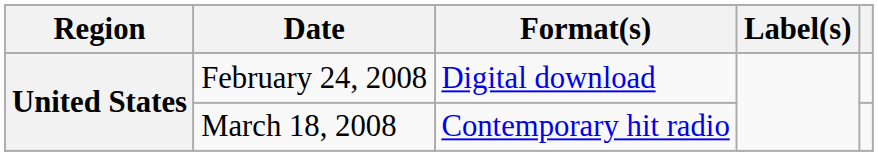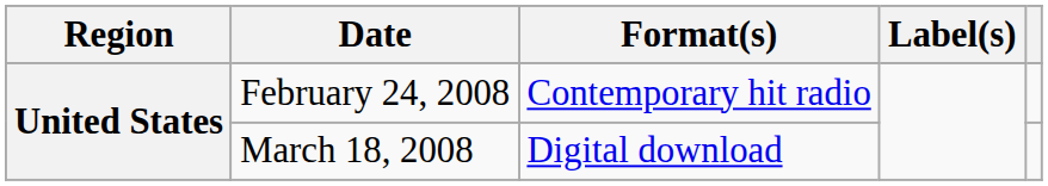 <table class="wikitable plainrowheaders">
 <tr>
 <th scope="col">Region</th>
 <th scope="col">Date</th>
 <th scope="col">Format(s)</th>
 <th scope="col">Label(s)</th>
 <th scope="col"></th>
 </tr>
 <tr>
 <th scope="row" rowspan="2">United States</th>
 <td>February 24, 2008</td>
-<td><a href='#'>Digital download</a></td>
+<td><a href='#'>Contemporary hit radio</a></td>
 <td rowspan="2"></td>
 <td></td>
 </tr>
 <tr>
 <td>March 18, 2008</td>
-<td><a href='#'>Contemporary hit radio</a></td>
+<td><a href='#'>Digital download</a></td>
 <td></td>
 </tr>
 </table>
